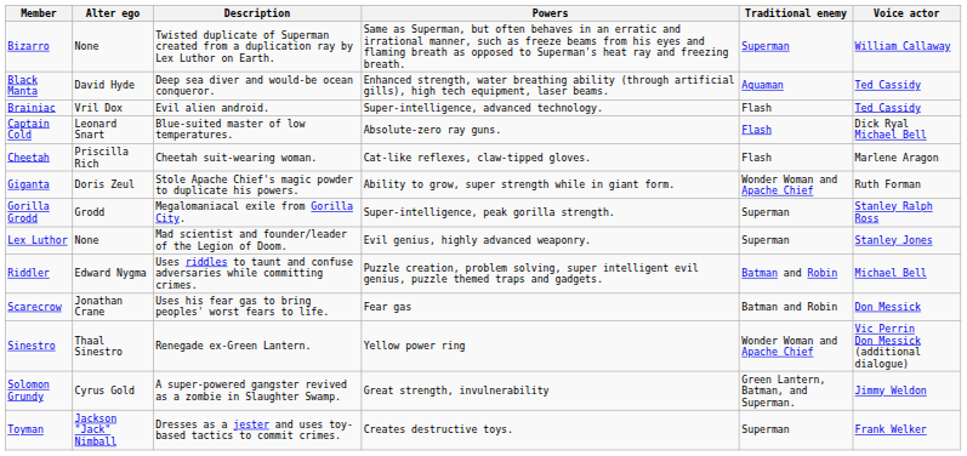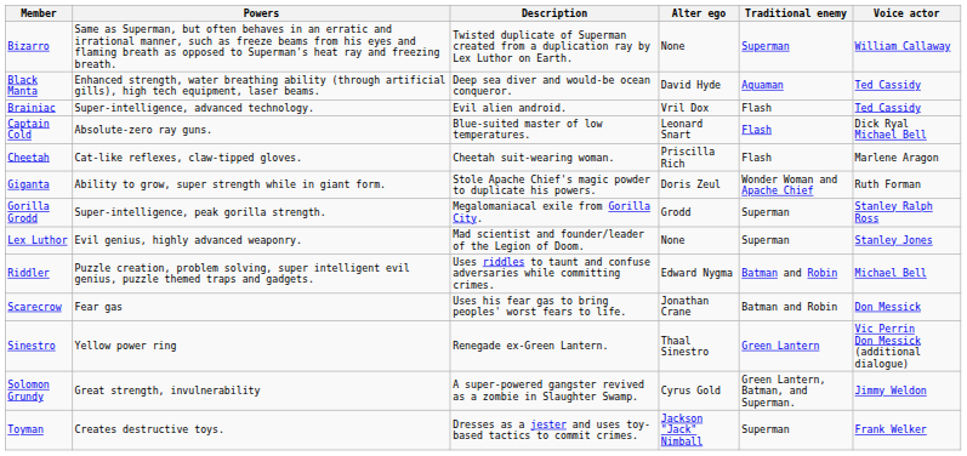 <table class="wikitable">
 <tr>
 <th>Member</th>
+<th>Powers</th>
+<th>Description</th>
 <th>Alter ego</th>
-<th>Description</th>
-<th>Powers</th>
 <th>Traditional enemy</th>
 <th>Voice actor</th>
 </tr>
 <tr>
 <td><a href='#'>Bizarro</a></td>
+<td>Same as Superman, but often behaves in an erratic and irrational manner, such as freeze beams from his eyes and flaming breath as opposed to Superman's heat ray and freezing breath.</td>
+<td>Twisted duplicate of Superman created from a duplication ray by Lex Luthor on Earth.</td>
 <td>None</td>
-<td>Twisted duplicate of Superman created from a duplication ray by Lex Luthor on Earth.</td>
-<td>Same as Superman, but often behaves in an erratic and irrational manner, such as freeze beams from his eyes and flaming breath as opposed to Superman's heat ray and freezing breath.</td>
 <td><a href='#'>Superman</a></td>
 <td><a href='#'>William Callaway</a></td>
 </tr>
 <tr>
 <td><a href='#'>Black Manta</a></td>
+<td>Enhanced strength, water breathing ability (through artificial gills), high tech equipment, laser beams.</td>
+<td>Deep sea diver and would-be ocean conqueror.</td>
 <td>David Hyde</td>
-<td>Deep sea diver and would-be ocean conqueror.</td>
-<td>Enhanced strength, water breathing ability (through artificial gills), high tech equipment, laser beams.</td>
 <td><a href='#'>Aquaman</a></td>
 <td><a href='#'>Ted Cassidy</a></td>
 </tr>
 <tr>
 <td><a href='#'>Brainiac</a></td>
+<td>Super-intelligence, advanced technology.</td>
+<td>Evil alien android.</td>
 <td>Vril Dox</td>
-<td>Evil alien android.</td>
-<td>Super-intelligence, advanced technology.</td>
 <td>Flash</td>
 <td><a href='#'>Ted Cassidy</a></td>
 </tr>
 <tr>
 <td><a href='#'>Captain Cold</a></td>
+<td>Absolute-zero ray guns.</td>
+<td>Blue-suited master of low temperatures.</td>
 <td>Leonard Snart</td>
-<td>Blue-suited master of low temperatures.</td>
-<td>Absolute-zero ray guns.</td>
 <td><a href='#'>Flash</a></td>
 <td>Dick Ryal<br><a href='#'>Michael Bell</a></td>
 </tr>
 <tr>
 <td><a href='#'>Cheetah</a></td>
+<td>Cat-like reflexes, claw-tipped gloves.</td>
+<td>Cheetah suit-wearing woman.</td>
 <td>Priscilla Rich</td>
-<td>Cheetah suit-wearing woman.</td>
-<td>Cat-like reflexes, claw-tipped gloves.</td>
 <td>Flash</td>
 <td>Marlene Aragon</td>
 </tr>
 <tr>
 <td><a href='#'>Giganta</a></td>
+<td>Ability to grow, super strength while in giant form.</td>
+<td>Stole Apache Chief's magic powder to duplicate his powers.</td>
 <td>Doris Zeul</td>
-<td>Stole Apache Chief's magic powder to duplicate his powers.</td>
-<td>Ability to grow, super strength while in giant form.</td>
 <td>Wonder Woman and <a href='#'>Apache Chief</a></td>
 <td>Ruth Forman</td>
 </tr>
 <tr>
 <td><a href='#'>Gorilla Grodd</a></td>
+<td>Super-intelligence, peak gorilla strength.</td>
+<td>Megalomaniacal exile from <a href='#'>Gorilla City</a>.</td>
 <td>Grodd</td>
-<td>Megalomaniacal exile from <a href='#'>Gorilla City</a>.</td>
-<td>Super-intelligence, peak gorilla strength.</td>
 <td>Superman</td>
 <td><a href='#'>Stanley Ralph Ross</a></td>
 </tr>
 <tr>
 <td><a href='#'>Lex Luthor</a></td>
+<td>Evil genius, highly advanced weaponry.</td>
+<td>Mad scientist and founder/leader of the Legion of Doom.</td>
 <td>None</td>
-<td>Mad scientist and founder/leader of the Legion of Doom.</td>
-<td>Evil genius, highly advanced weaponry.</td>
 <td>Superman</td>
 <td><a href='#'>Stanley Jones</a></td>
 </tr>
 <tr>
 <td><a href='#'>Riddler</a></td>
+<td>Puzzle creation, problem solving, super intelligent evil genius, puzzle themed traps and gadgets.</td>
+<td>Uses <a href='#'>riddles</a> to taunt and confuse adversaries while committing crimes.</td>
 <td>Edward Nygma</td>
-<td>Uses <a href='#'>riddles</a> to taunt and confuse adversaries while committing crimes.</td>
-<td>Puzzle creation, problem solving, super intelligent evil genius, puzzle themed traps and gadgets.</td>
 <td><a href='#'>Batman</a> and <a href='#'>Robin</a></td>
 <td><a href='#'>Michael Bell</a></td>
 </tr>
 <tr>
 <td><a href='#'>Scarecrow</a></td>
+<td>Fear gas</td>
+<td>Uses his fear gas to bring peoples' worst fears to life.</td>
 <td>Jonathan Crane</td>
-<td>Uses his fear gas to bring peoples' worst fears to life.</td>
-<td>Fear gas</td>
 <td>Batman and Robin</td>
 <td><a href='#'>Don Messick</a></td>
 </tr>
 <tr>
 <td><a href='#'>Sinestro</a></td>
+<td>Yellow power ring</td>
+<td>Renegade ex-Green Lantern.</td>
 <td>Thaal Sinestro</td>
-<td>Renegade ex-Green Lantern.</td>
-<td>Yellow power ring</td>
-<td>Wonder Woman and <a href='#'>Apache Chief</a></td>
+<td><a href='#'>Green Lantern</a></td>
 <td><a href='#'>Vic Perrin</a><br><a href='#'>Don Messick</a> (additional dialogue)</td>
 </tr>
 <tr>
 <td><a href='#'>Solomon Grundy</a></td>
+<td>Great strength, invulnerability</td>
+<td>A super-powered gangster revived as a zombie in Slaughter Swamp.</td>
 <td>Cyrus Gold</td>
-<td>A super-powered gangster revived as a zombie in Slaughter Swamp.</td>
-<td>Great strength, invulnerability</td>
 <td>Green Lantern, Batman, and Superman.</td>
 <td><a href='#'>Jimmy Weldon</a></td>
 </tr>
 <tr>
 <td><a href='#'>Toyman</a></td>
+<td>Creates destructive toys.</td>
+<td>Dresses as a <a href='#'>jester</a> and uses toy-based tactics to commit crimes.</td>
 <td><a href='#'>Jackson "Jack" Nimball</a></td>
-<td>Dresses as a <a href='#'>jester</a> and uses toy-based tactics to commit crimes.</td>
-<td>Creates destructive toys.</td>
 <td>Superman</td>
 <td><a href='#'>Frank Welker</a></td>
 </tr>
 </table>
